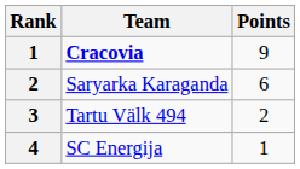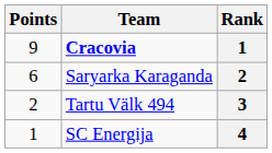 <table class="wikitable" style="text-align: center;">
 <tr>
+<th>Points</th>
+<th>Team</th>
 <th>Rank</th>
-<th>Team</th>
-<th>Points</th>
 </tr>
 <tr>
+<td>9</td>
+<td style="text-align: left;"> <strong><a href='#'>Cracovia</a></strong></td>
 <th>1</th>
-<td style="text-align: left;"> <strong><a href='#'>Cracovia</a></strong></td>
-<td>9</td>
 </tr>
 <tr>
+<td>6</td>
+<td style="text-align: left;"> <a href='#'>Saryarka Karaganda</a></td>
 <th>2</th>
-<td style="text-align: left;"> <a href='#'>Saryarka Karaganda</a></td>
-<td>6</td>
 </tr>
 <tr>
+<td>2</td>
+<td style="text-align: left;"> <a href='#'>Tartu Välk 494</a></td>
 <th>3</th>
-<td style="text-align: left;"> <a href='#'>Tartu Välk 494</a></td>
-<td>2</td>
 </tr>
 <tr>
+<td>1</td>
+<td style="text-align: left;"> <a href='#'>SC Energija</a></td>
 <th>4</th>
-<td style="text-align: left;"> <a href='#'>SC Energija</a></td>
-<td>1</td>
 </tr>
 </table>
